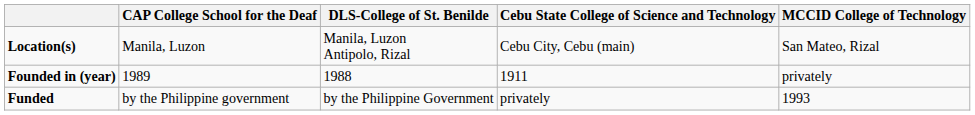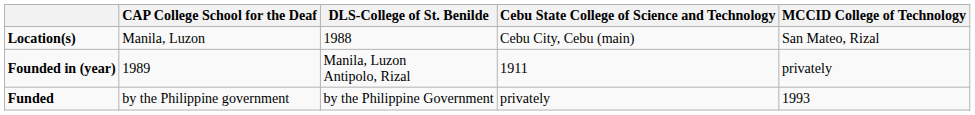 <table class="wikitable">
 <tr>
 <th></th>
 <th>CAP College School for the Deaf</th>
 <th>DLS-College of St. Benilde</th>
 <th>Cebu State College of Science and Technology</th>
 <th>MCCID College of Technology</th>
 </tr>
 <tr>
 <td><strong>Location(s)</strong></td>
 <td>Manila, Luzon</td>
-<td>Manila, Luzon<br>Antipolo, Rizal</td>
+<td>1988</td>
 <td>Cebu City, Cebu (main)</td>
 <td>San Mateo, Rizal</td>
 </tr>
 <tr>
 <td><strong>Founded in (year)</strong></td>
 <td>1989</td>
-<td>1988</td>
+<td>Manila, Luzon<br>Antipolo, Rizal</td>
 <td>1911</td>
 <td>privately</td>
 </tr>
 <tr>
 <td><strong>Funded</strong></td>
 <td>by the Philippine government</td>
 <td>by the Philippine Government</td>
 <td>privately</td>
 <td>1993</td>
 </tr>
 </table>
